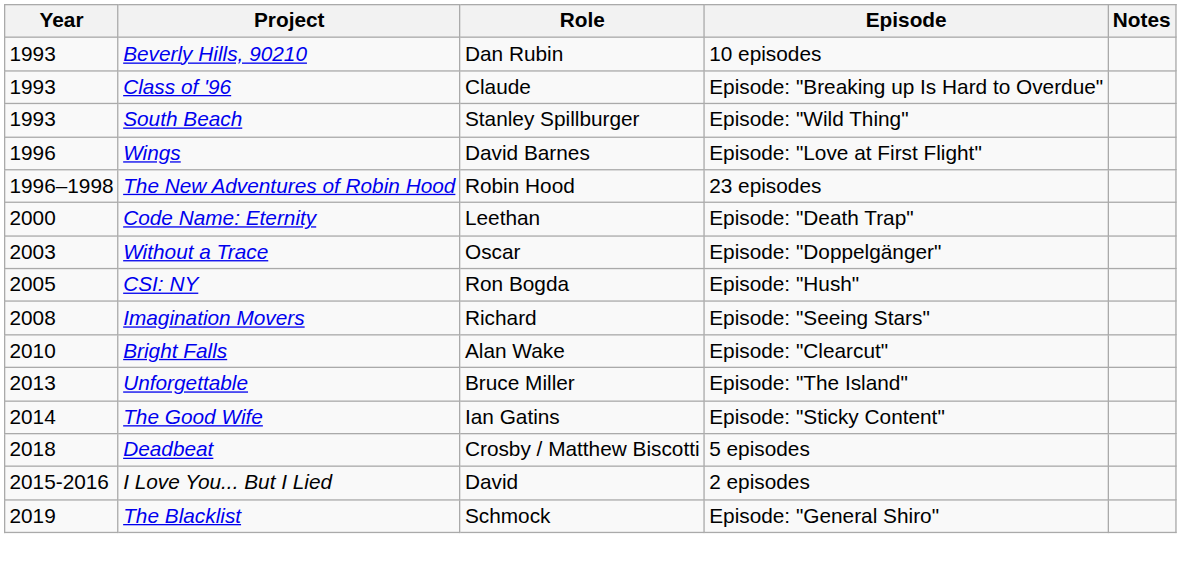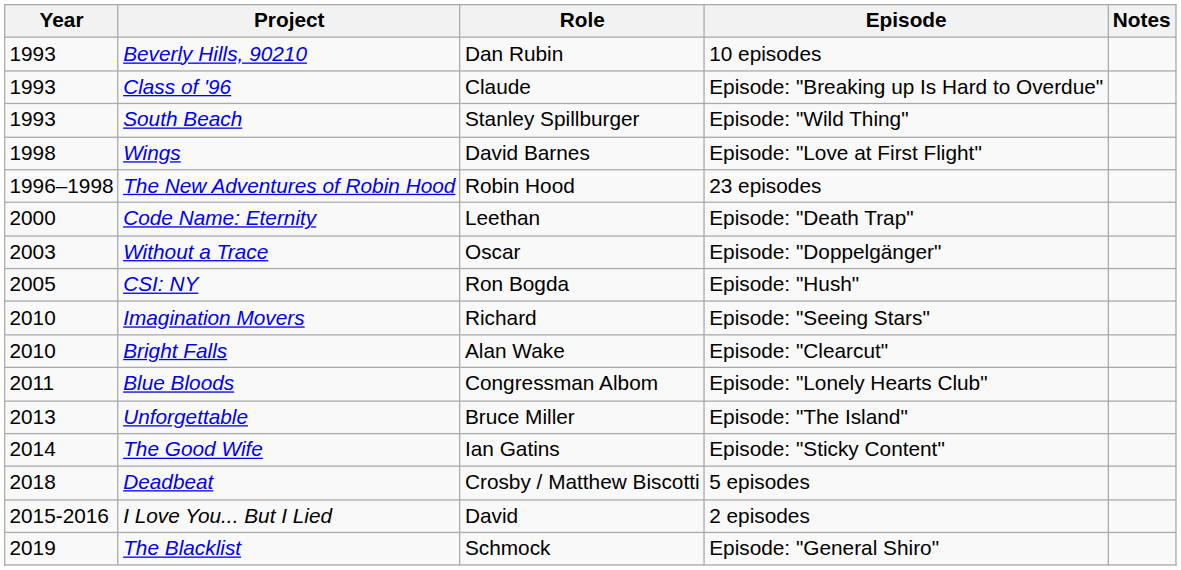 <table class="wikitable">
 <tr>
 <th>Year</th>
 <th>Project</th>
 <th>Role</th>
 <th>Episode</th>
 <th>Notes</th>
 </tr>
 <tr>
 <td>1993</td>
 <td><em><a href='#'>Beverly Hills, 90210</a></em></td>
 <td>Dan Rubin</td>
 <td>10 episodes</td>
 <td></td>
 </tr>
 <tr>
 <td>1993</td>
 <td><em><a href='#'>Class of '96</a></em></td>
 <td>Claude</td>
 <td>Episode: "Breaking up Is Hard to Overdue"</td>
 <td></td>
 </tr>
 <tr>
 <td>1993</td>
 <td><em><a href='#'>South Beach</a></em></td>
 <td>Stanley Spillburger</td>
 <td>Episode: "Wild Thing"</td>
 <td></td>
 </tr>
 <tr>
-<td>1996</td>
+<td>1998</td>
 <td><em><a href='#'>Wings</a></em></td>
 <td>David Barnes</td>
 <td>Episode: "Love at First Flight"</td>
 <td></td>
 </tr>
 <tr>
 <td>1996–1998</td>
 <td><em><a href='#'>The New Adventures of Robin Hood</a></em></td>
 <td>Robin Hood</td>
 <td>23 episodes</td>
 <td></td>
 </tr>
 <tr>
 <td>2000</td>
 <td><em><a href='#'>Code Name: Eternity</a></em></td>
 <td>Leethan</td>
 <td>Episode: "Death Trap"</td>
 <td></td>
 </tr>
 <tr>
 <td>2003</td>
 <td><em><a href='#'>Without a Trace</a></em></td>
 <td>Oscar</td>
 <td>Episode: "Doppelgänger"</td>
 <td></td>
 </tr>
 <tr>
 <td>2005</td>
 <td><em><a href='#'>CSI: NY</a></em></td>
 <td>Ron Bogda</td>
 <td>Episode: "Hush"</td>
 <td></td>
 </tr>
 <tr>
-<td>2008</td>
+<td>2010</td>
 <td><em><a href='#'>Imagination Movers</a></em></td>
 <td>Richard</td>
 <td>Episode: "Seeing Stars"</td>
 <td></td>
 </tr>
 <tr>
 <td>2010</td>
 <td><em><a href='#'>Bright Falls</a></em></td>
 <td>Alan Wake</td>
 <td>Episode: "Clearcut"</td>
+<td></td>
+</tr>
+<tr>
+<td>2011</td>
+<td><em><a href='#'>Blue Bloods</a></em></td>
+<td>Congressman Albom</td>
+<td>Episode: "Lonely Hearts Club"</td>
 <td></td>
 </tr>
 <tr>
 <td>2013</td>
 <td><em><a href='#'>Unforgettable</a></em></td>
 <td>Bruce Miller</td>
 <td>Episode: "The Island"</td>
 <td></td>
 </tr>
 <tr>
 <td>2014</td>
 <td><em><a href='#'>The Good Wife</a></em></td>
 <td>Ian Gatins</td>
 <td>Episode: "Sticky Content"</td>
 <td></td>
 </tr>
 <tr>
 <td>2018</td>
 <td><em><a href='#'>Deadbeat</a></em></td>
 <td>Crosby / Matthew Biscotti</td>
 <td>5 episodes</td>
 <td></td>
 </tr>
 <tr>
 <td>2015-2016</td>
 <td><em>I Love You... But I Lied</em></td>
 <td>David</td>
 <td>2 episodes</td>
 <td></td>
 </tr>
 <tr>
 <td>2019</td>
 <td><em><a href='#'>The Blacklist</a></em></td>
 <td>Schmock</td>
 <td>Episode: "General Shiro"</td>
 <td></td>
 </tr>
 </table>
